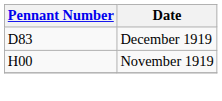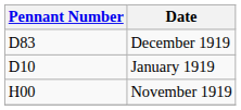 <table class="wikitable" style="text-align:left">
 <tr>
 <th><a href='#'>Pennant Number</a></th>
 <th>Date</th>
 </tr>
 <tr>
 <td>D83</td>
 <td>December 1919</td>
 </tr>
 <tr>
+<td>D10</td>
+<td>January 1919</td>
+</tr>
+<tr>
 <td>H00</td>
 <td>November 1919</td>
 </tr>
 <tr>
 </tr>
 </table>
